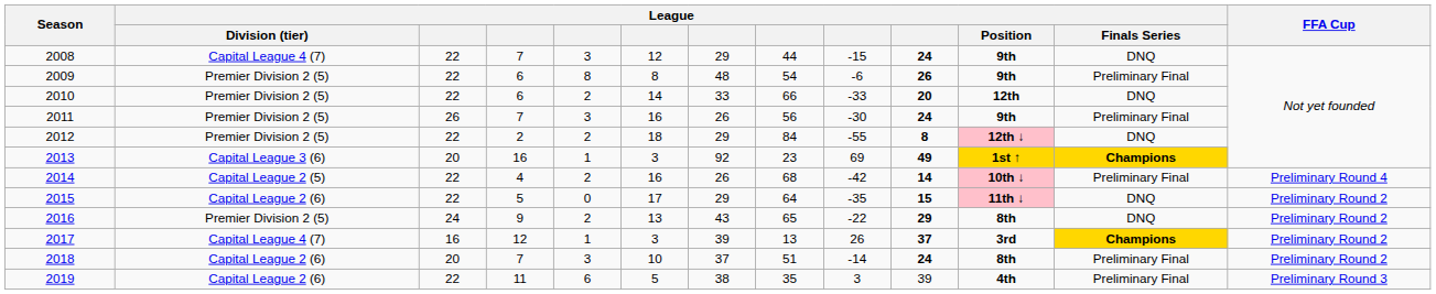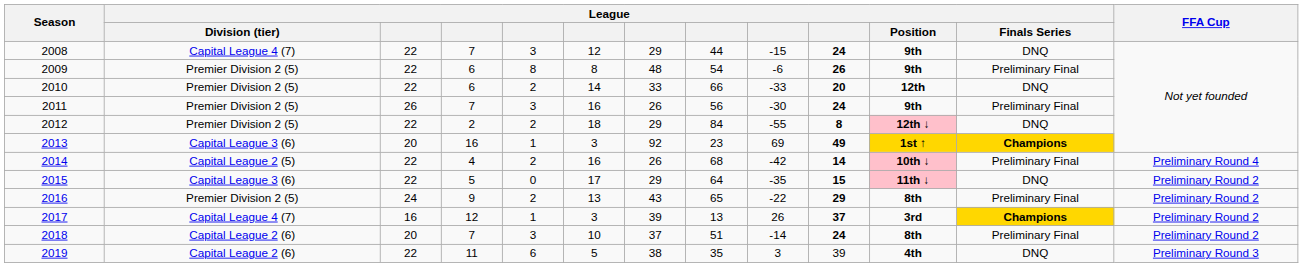 <table class="wikitable" style="text-align:center; font-size:85%;width:95%; text-align:center">
 <tr>
 <th rowspan=2 width=3%>Season</th>
 <th rowspan=1 colspan=11 width=28%>League</th>
 <th rowspan=2 width=6%><a href='#'>FFA Cup</a></th>
 </tr>
 <tr>
 <th width=9%>Division (tier)</th>
 <th width=2%></th>
 <th width=2%></th>
 <th width=2%></th>
 <th width=2%></th>
 <th width=2%></th>
 <th width=2%></th>
 <th width=2%></th>
 <th width=2%></th>
 <th width=2%>Position</th>
 <th width=5%>Finals Series</th>
 </tr>
 <tr>
 <td>2008</td>
 <td><a href='#'>Capital League 4</a>  (7)</td>
 <td>22</td>
 <td>7</td>
 <td>3</td>
 <td>12</td>
 <td>29</td>
 <td>44</td>
 <td>-15</td>
 <td><strong>24</strong></td>
 <td><strong>9th</strong></td>
 <td>DNQ</td>
 <td rowspan=6><em>Not yet founded</em></td>
 </tr>
 <tr>
 <td>2009</td>
 <td>Premier Division 2 (5)</td>
 <td>22</td>
 <td>6</td>
 <td>8</td>
 <td>8</td>
 <td>48</td>
 <td>54</td>
 <td>-6</td>
 <td><strong>26</strong></td>
 <td><strong>9th</strong></td>
 <td>Preliminary Final</td>
 </tr>
 <tr>
 <td>2010</td>
 <td>Premier Division 2 (5)</td>
 <td>22</td>
 <td>6</td>
 <td>2</td>
 <td>14</td>
 <td>33</td>
 <td>66</td>
 <td>-33</td>
 <td><strong>20</strong></td>
 <td><strong>12th</strong></td>
 <td>DNQ</td>
 </tr>
 <tr>
 <td>2011</td>
 <td>Premier Division 2 (5)</td>
 <td>26</td>
 <td>7</td>
 <td>3</td>
 <td>16</td>
 <td>26</td>
 <td>56</td>
 <td>-30</td>
 <td><strong>24</strong></td>
 <td><strong>9th</strong></td>
 <td>Preliminary Final</td>
 </tr>
 <tr>
 <td>2012</td>
 <td>Premier Division 2 (5)</td>
 <td>22</td>
 <td>2</td>
 <td>2</td>
 <td>18</td>
 <td>29</td>
 <td>84</td>
 <td>-55</td>
 <td><strong>8</strong></td>
 <td bgcolor=pink><strong>12th ↓</strong></td>
 <td>DNQ</td>
 </tr>
 <tr>
 <td><a href='#'>2013</a></td>
 <td><a href='#'>Capital League 3</a>  (6)</td>
 <td>20</td>
 <td>16</td>
 <td>1</td>
 <td>3</td>
 <td>92</td>
 <td>23</td>
 <td>69</td>
 <td><strong>49</strong></td>
 <td bgcolor=gold><strong>1st ↑</strong></td>
 <td bgcolor=gold><strong>Champions</strong></td>
 </tr>
 <tr>
 <td><a href='#'>2014</a></td>
 <td><a href='#'>Capital League 2</a>  (5)</td>
 <td>22</td>
 <td>4</td>
 <td>2</td>
 <td>16</td>
 <td>26</td>
 <td>68</td>
 <td>-42</td>
 <td><strong>14</strong></td>
 <td bgcolor=pink><strong>10th ↓</strong></td>
 <td>Preliminary Final</td>
 <td><a href='#'>Preliminary Round 4</a></td>
 </tr>
 <tr>
 <td><a href='#'>2015</a></td>
-<td><a href='#'>Capital League 2</a>  (6)</td>
+<td><a href='#'>Capital League 3</a>  (6)</td>
 <td>22</td>
 <td>5</td>
 <td>0</td>
 <td>17</td>
 <td>29</td>
 <td>64</td>
 <td>-35</td>
 <td><strong>15</strong></td>
 <td bgcolor=pink><strong>11th ↓</strong></td>
 <td>DNQ</td>
 <td><a href='#'>Preliminary Round 2</a></td>
 </tr>
 <tr>
 <td><a href='#'>2016</a></td>
 <td>Premier Division 2 (5)</td>
 <td>24</td>
 <td>9</td>
 <td>2</td>
 <td>13</td>
 <td>43</td>
 <td>65</td>
 <td>-22</td>
 <td><strong>29</strong></td>
 <td><strong>8th</strong></td>
-<td>DNQ</td>
+<td>Preliminary Final</td>
 <td><a href='#'>Preliminary Round 2</a></td>
 </tr>
 <tr>
 <td><a href='#'>2017</a></td>
 <td><a href='#'>Capital League 4</a> (7)</td>
 <td>16</td>
 <td>12</td>
 <td>1</td>
 <td>3</td>
 <td>39</td>
 <td>13</td>
 <td>26</td>
 <td><strong>37</strong></td>
 <td><strong>3rd</strong></td>
 <td bgcolor=gold><strong>Champions</strong></td>
 <td><a href='#'>Preliminary Round 2</a></td>
 </tr>
 <tr>
 <td><a href='#'>2018</a></td>
 <td><a href='#'>Capital League 2</a>  (6)</td>
 <td>20</td>
 <td>7</td>
 <td>3</td>
 <td>10</td>
 <td>37</td>
 <td>51</td>
 <td>-14</td>
 <td><strong>24</strong></td>
 <td><strong>8th</strong></td>
 <td>Preliminary Final</td>
 <td><a href='#'>Preliminary Round 2</a></td>
 </tr>
 <tr>
 <td><a href='#'>2019</a></td>
 <td><a href='#'>Capital League 2</a>  (6)</td>
 <td>22</td>
 <td>11</td>
 <td>6</td>
 <td>5</td>
 <td>38</td>
 <td>35</td>
 <td>3</td>
 <td>39</td>
 <td><strong>4th</strong></td>
-<td>Preliminary Final</td>
+<td>DNQ</td>
 <td><a href='#'>Preliminary Round 3</a></td>
 </tr>
 </table>
